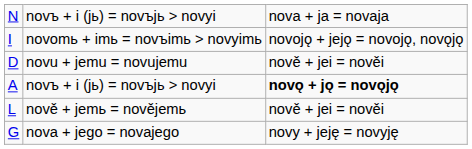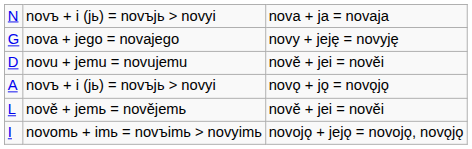 <table class="wikitable">
 <tr>
 <td><a href='#'>N</a></td>
 <td>novъ + i (jь) = novъjь > novyi</td>
 <td>nova + ja = novaja</td>
 </tr>
 <tr>
-<td><a href='#'>I</a></td>
-<td>novomь + imь = novъimь > novyimь</td>
-<td>novojǫ + jejǫ = novojǫ, novǫjǫ</td>
+<td><a href='#'>G</a></td>
+<td>nova + jego = novajego</td>
+<td>novy + jeję = novyję</td>
 </tr>
 <tr>
 <td><a href='#'>D</a></td>
 <td>novu + jemu = novujemu</td>
 <td>nově + jei = nověi</td>
 </tr>
 <tr>
 <td><a href='#'>A</a></td>
 <td>novъ + i (jь) = novъjь > novyi</td>
-<td><strong>novǫ + jǫ = novǫjǫ</strong></td>
+<td>novǫ + jǫ = novǫjǫ</td>
 </tr>
 <tr>
 <td><a href='#'>L</a></td>
 <td>nově + jemь = novějemь</td>
 <td>nově + jei = nověi</td>
 </tr>
 <tr>
-<td><a href='#'>G</a></td>
-<td>nova + jego = novajego</td>
-<td>novy + jeję = novyję</td>
+<td><a href='#'>I</a></td>
+<td>novomь + imь = novъimь > novyimь</td>
+<td>novojǫ + jejǫ = novojǫ, novǫjǫ</td>
 </tr>
 </table>
